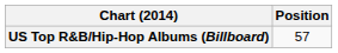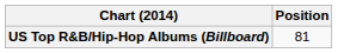 <table class="wikitable plainrowheaders">
 <tr>
 <th>Chart (2014)</th>
 <th>Position</th>
 </tr>
 <tr>
 <th scope="row">US Top R&B/Hip-Hop Albums (<em>Billboard</em>)</th>
-<td style="text-align:center">57</td>
+<td style="text-align:center">81</td>
 </tr>
 </table>
